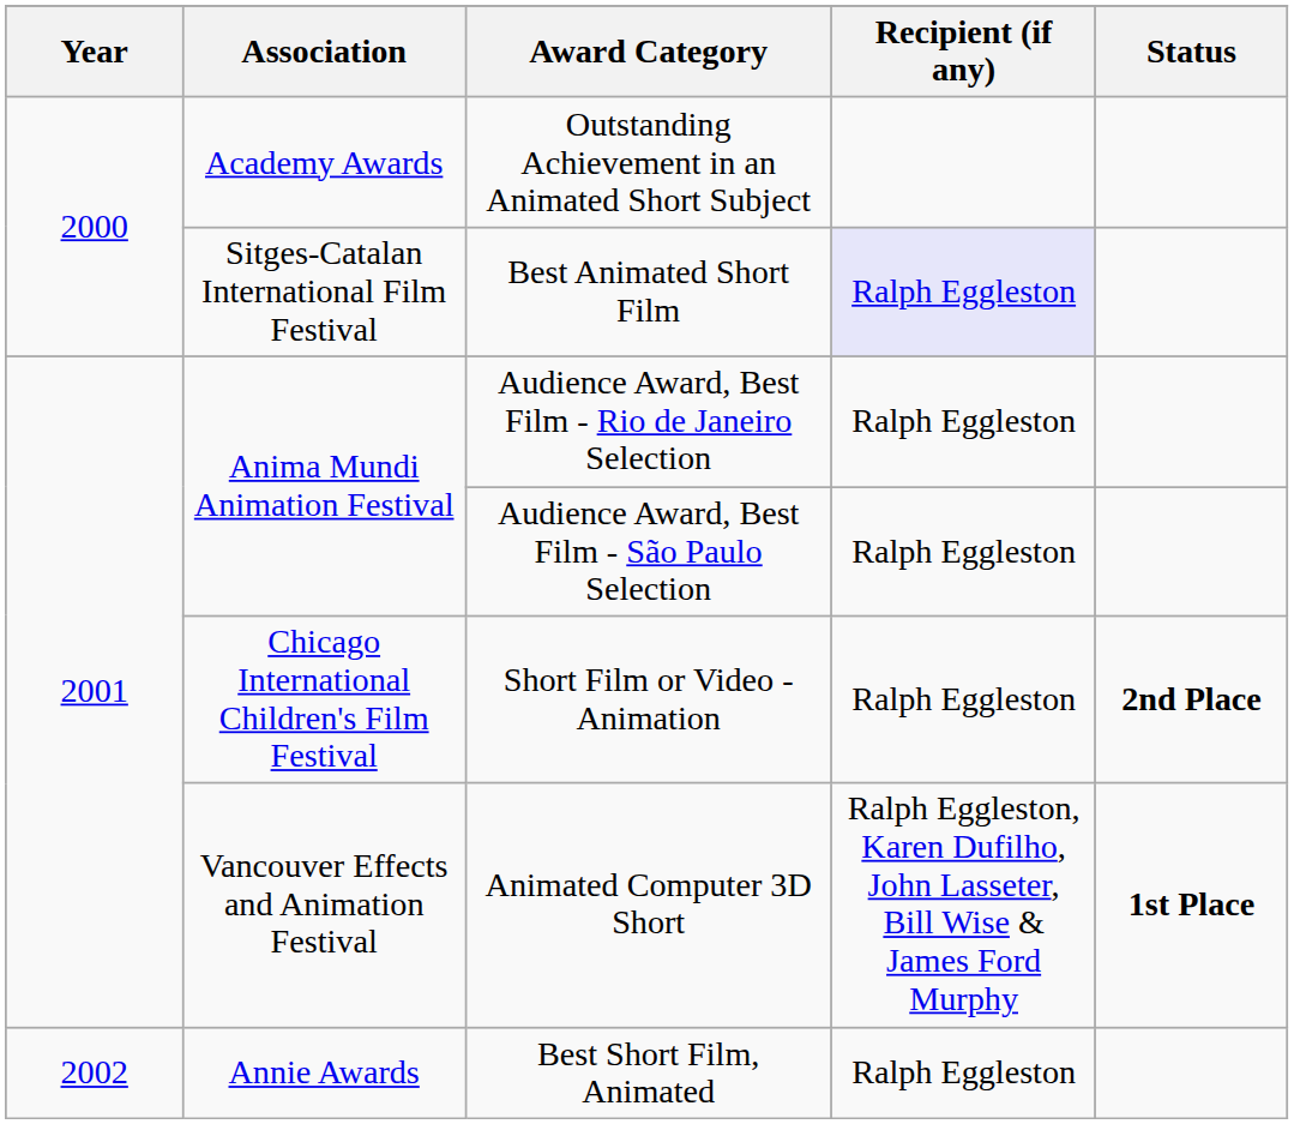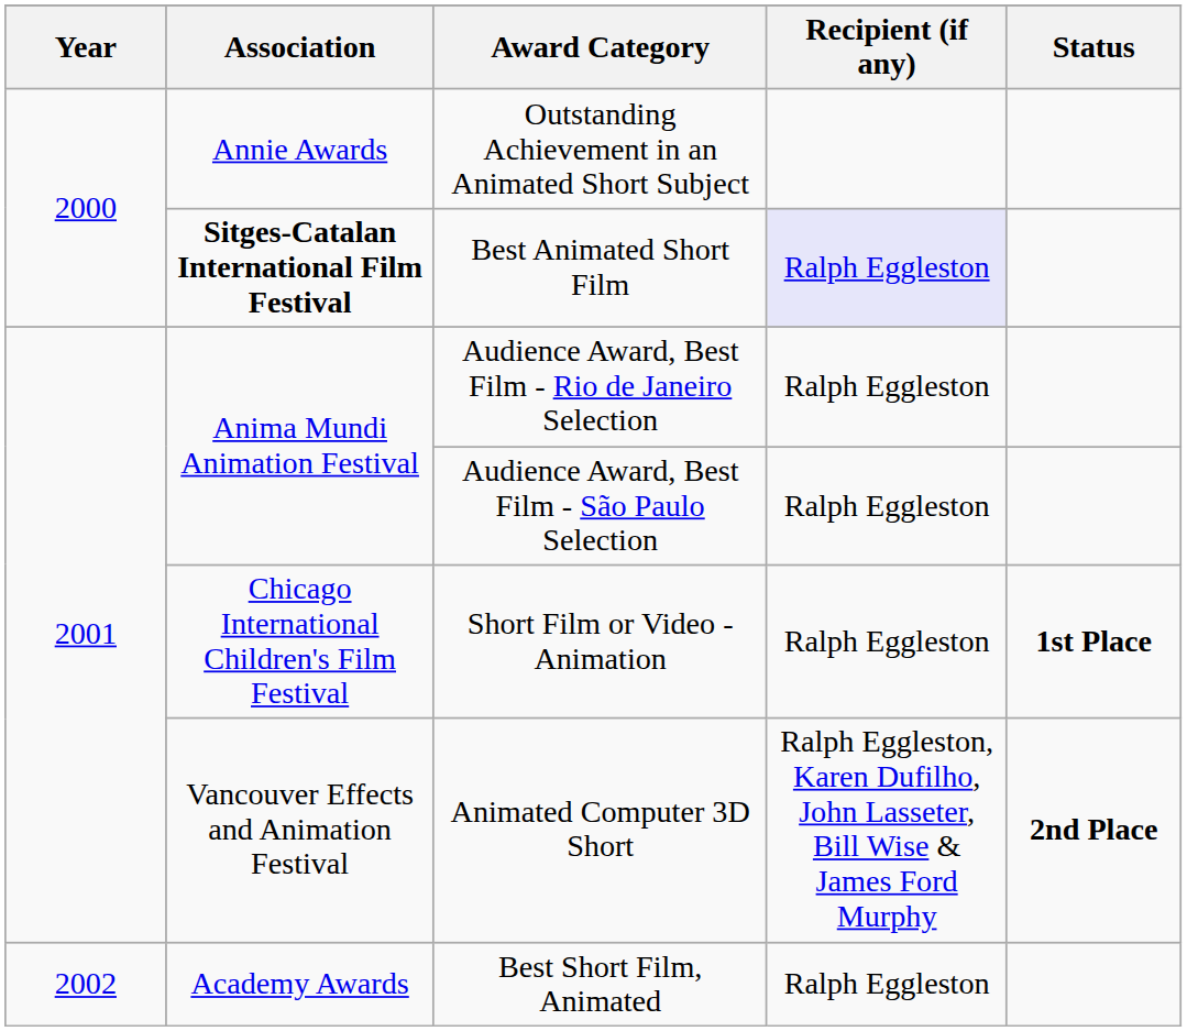 <table class="wikitable sortable" style="text-align: center">
 <tr>
 </tr>
 <tr>
 <th width="150"><strong>Year</strong></th>
 <th width="200"><strong>Association</strong></th>
 <th width="300"><strong>Award Category</strong></th>
 <th width="200"><strong>Recipient (if any)</strong></th>
 <th width="150"><strong>Status</strong></th>
 </tr>
 <tr>
 <td rowspan=2><a href='#'>2000</a></td>
-<td><a href='#'>Academy Awards</a></td>
+<td><a href='#'>Annie Awards</a></td>
 <td>Outstanding Achievement in an Animated Short Subject</td>
 <td></td>
 <td></td>
 </tr>
 <tr>
-<td>Sitges-Catalan International Film Festival</td>
+<td><strong>Sitges-Catalan International Film Festival</strong></td>
 <td>Best Animated Short Film</td>
 <td style="background: lavender;"><a href='#'>Ralph Eggleston</a></td>
 <td></td>
 </tr>
 <tr>
 <td rowspan=4><a href='#'>2001</a></td>
 <td rowspan=2><a href='#'>Anima Mundi Animation Festival</a></td>
 <td>Audience Award, Best Film - <a href='#'>Rio de Janeiro</a> Selection</td>
 <td>Ralph Eggleston</td>
 <td></td>
 </tr>
 <tr>
 <td>Audience Award, Best Film - <a href='#'>São Paulo</a> Selection</td>
 <td>Ralph Eggleston</td>
 <td></td>
 </tr>
 <tr>
 <td><a href='#'>Chicago International Children's Film Festival</a></td>
 <td>Short Film or Video - Animation</td>
 <td>Ralph Eggleston</td>
-<td><strong>2nd Place</strong></td>
+<td><strong>1st Place</strong></td>
 </tr>
 <tr>
 <td>Vancouver Effects and Animation Festival</td>
 <td>Animated Computer 3D Short</td>
 <td>Ralph Eggleston, <a href='#'>Karen Dufilho</a>, <a href='#'>John Lasseter</a>, <a href='#'>Bill Wise</a> & <a href='#'>James Ford Murphy</a></td>
-<td><strong>1st Place</strong></td>
+<td><strong>2nd Place</strong></td>
 </tr>
 <tr>
 <td><a href='#'>2002</a></td>
-<td><a href='#'>Annie Awards</a></td>
+<td><a href='#'>Academy Awards</a></td>
 <td>Best Short Film, Animated</td>
 <td>Ralph Eggleston</td>
 <td></td>
 </tr>
 </table>
